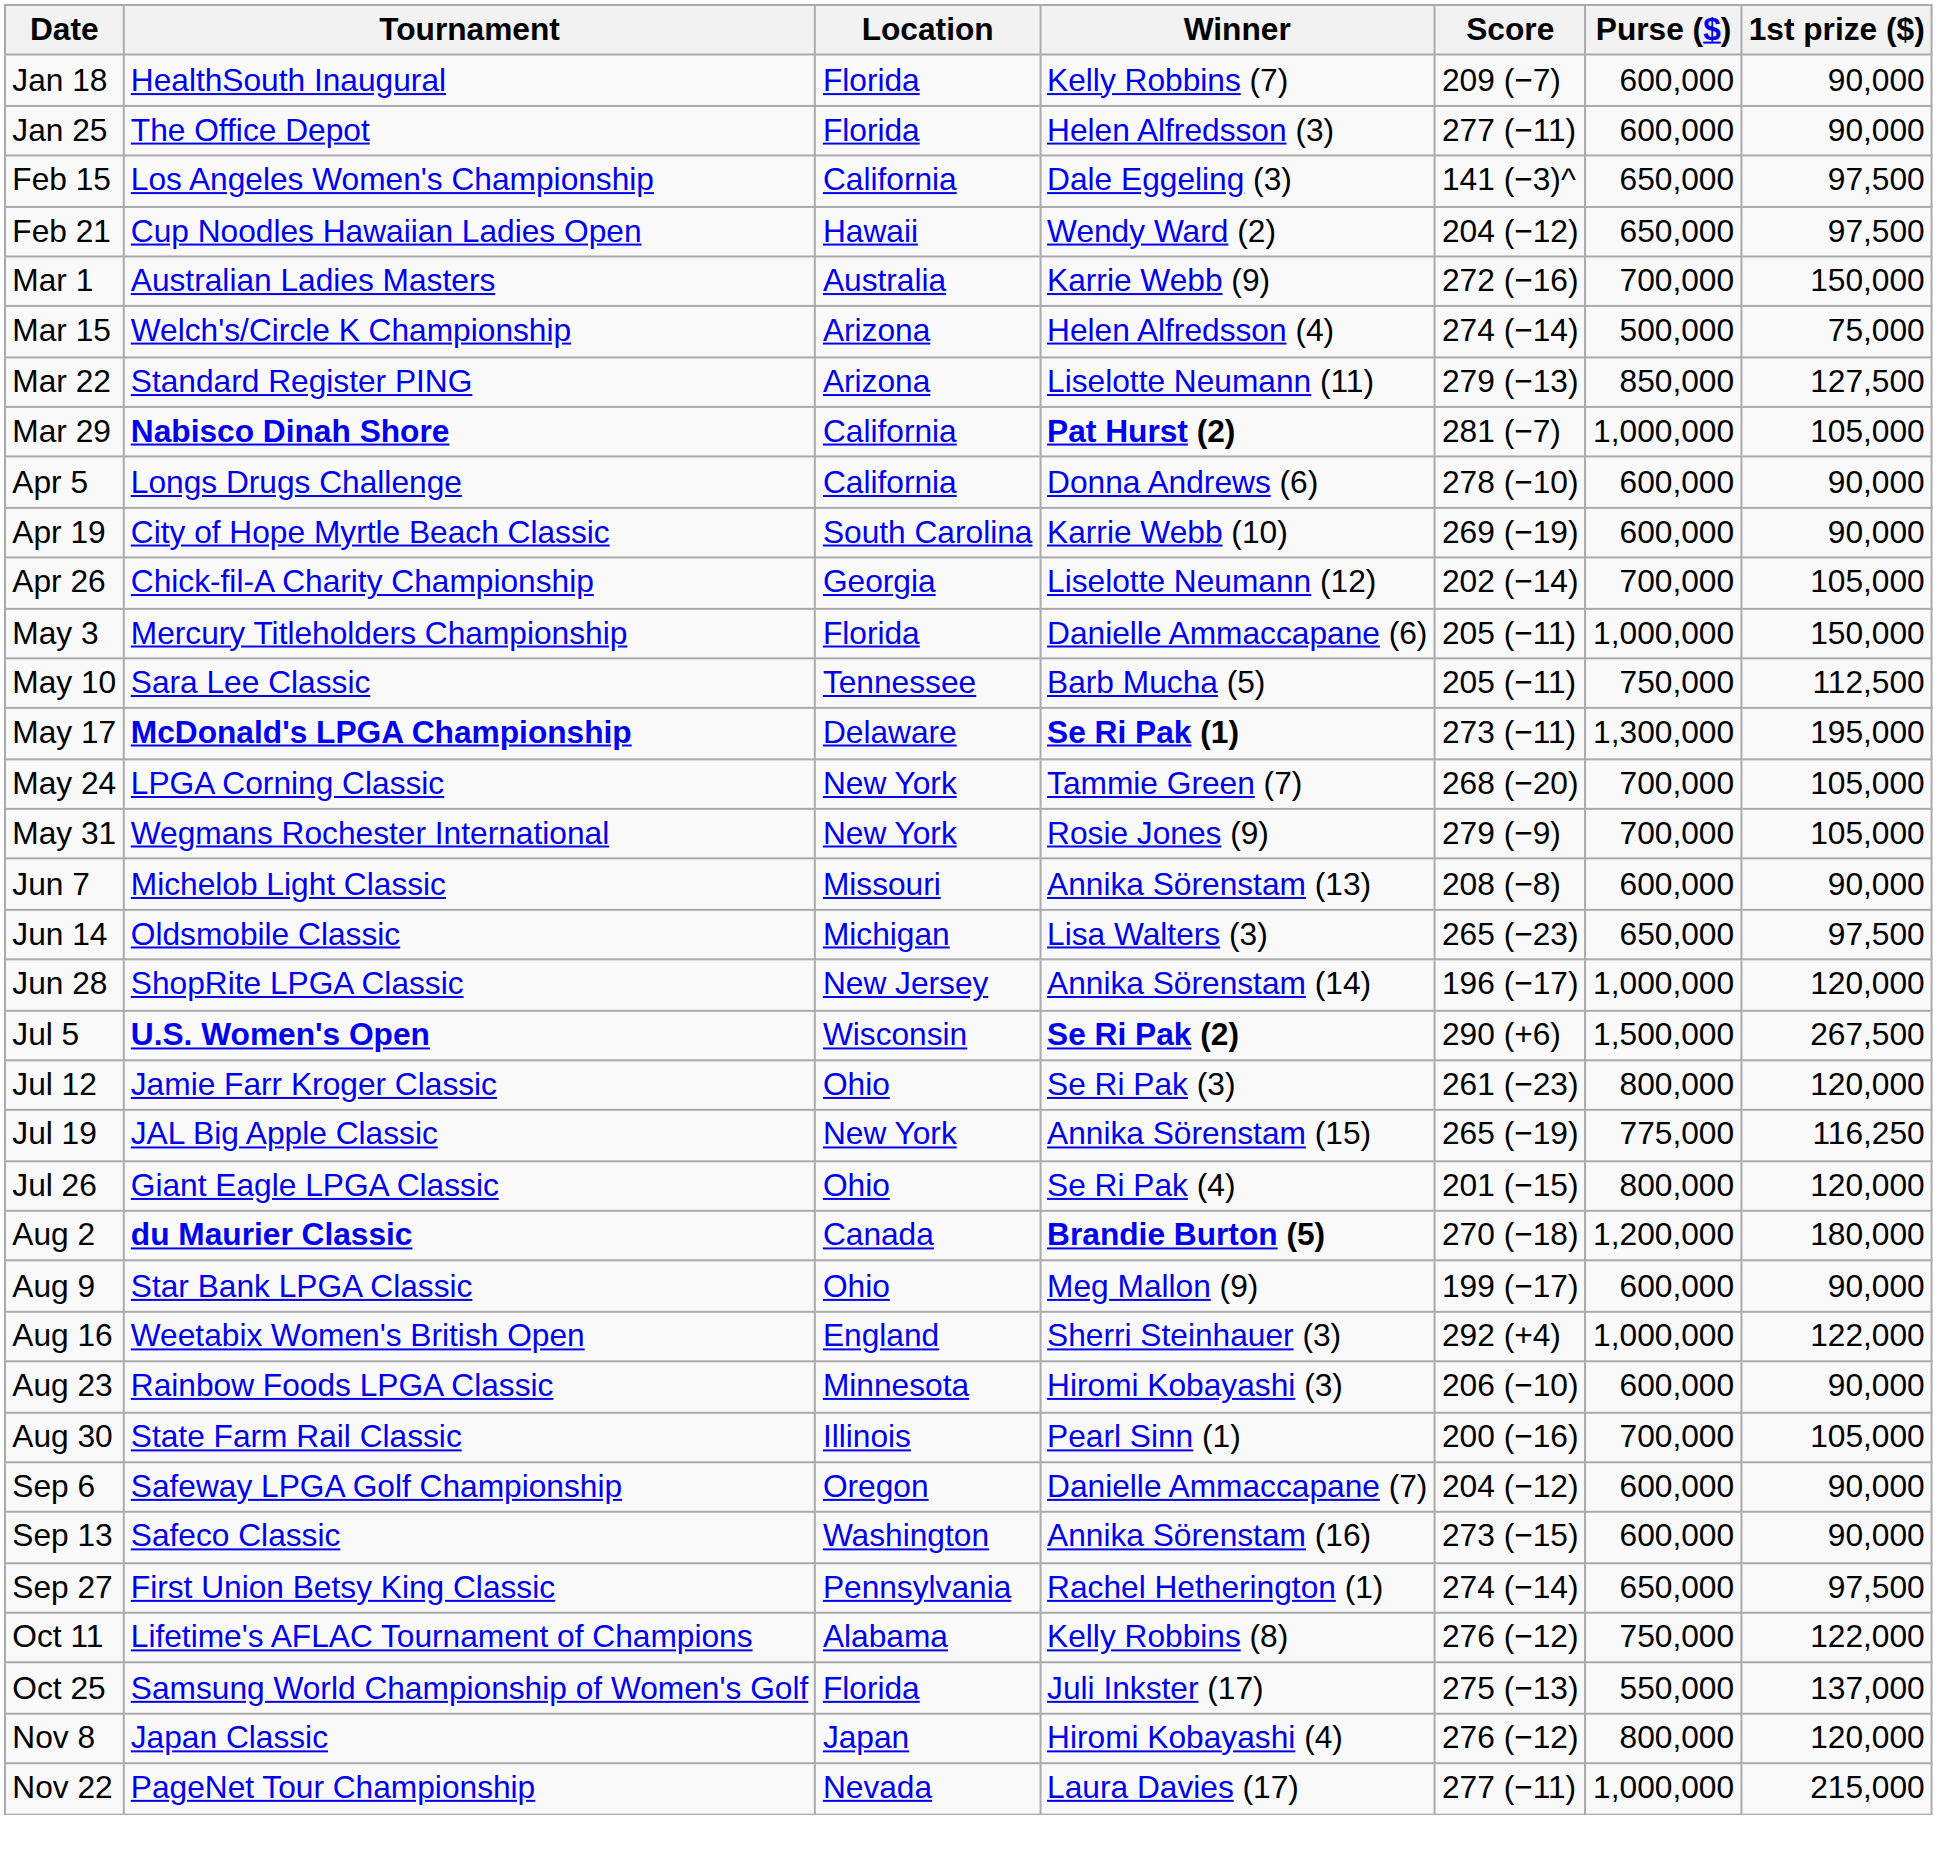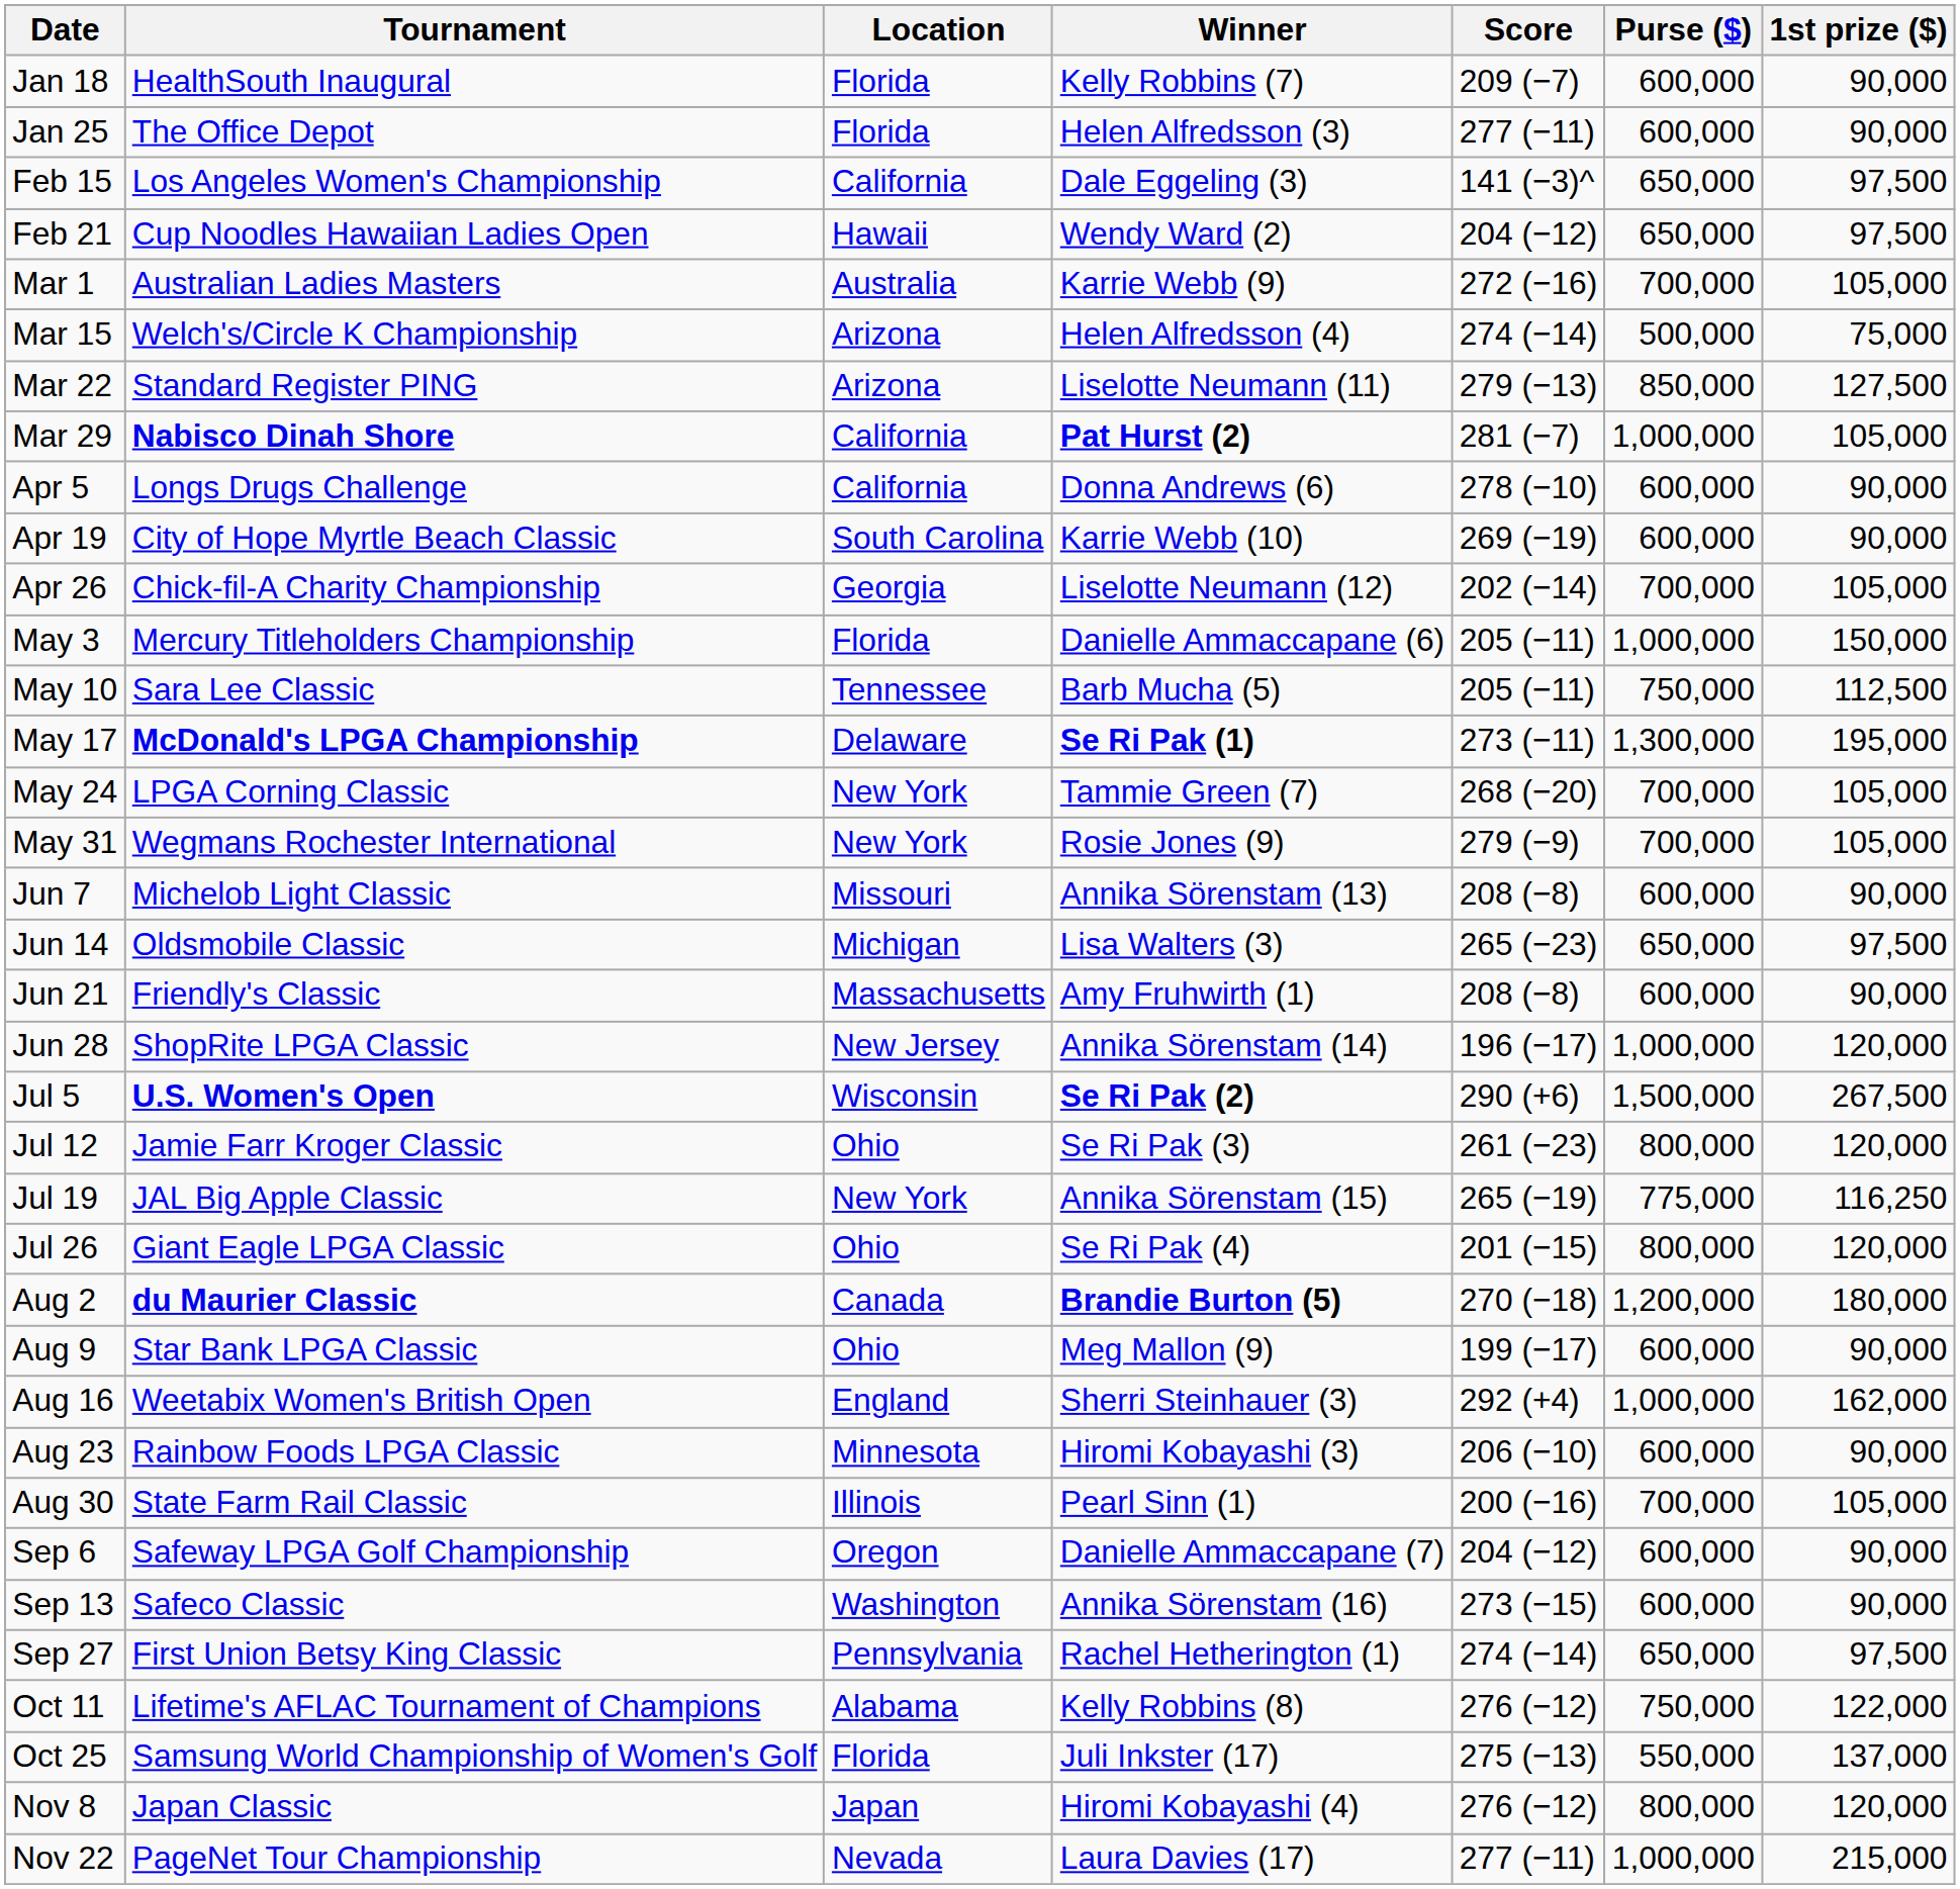 <table class=wikitable>
 <tr>
 <th>Date</th>
 <th>Tournament</th>
 <th>Location</th>
 <th>Winner</th>
 <th>Score</th>
 <th>Purse (<a href='#'>$</a>)</th>
 <th>1st prize ($)</th>
 </tr>
 <tr>
 <td>Jan 18</td>
 <td><a href='#'>HealthSouth Inaugural</a></td>
 <td><a href='#'>Florida</a></td>
 <td> <a href='#'>Kelly Robbins</a> (7)</td>
 <td>209 (−7)</td>
 <td align=right>600,000</td>
 <td align=right>90,000</td>
 </tr>
 <tr>
 <td>Jan 25</td>
 <td><a href='#'>The Office Depot</a></td>
 <td><a href='#'>Florida</a></td>
 <td> <a href='#'>Helen Alfredsson</a> (3)</td>
 <td>277 (−11)</td>
 <td align=right>600,000</td>
 <td align=right>90,000</td>
 </tr>
 <tr>
 <td>Feb 15</td>
 <td><a href='#'>Los Angeles Women's Championship</a></td>
 <td><a href='#'>California</a></td>
 <td> <a href='#'>Dale Eggeling</a> (3)</td>
 <td>141 (−3)^</td>
 <td align=right>650,000</td>
 <td align=right>97,500</td>
 </tr>
 <tr>
 <td>Feb 21</td>
 <td><a href='#'>Cup Noodles Hawaiian Ladies Open</a></td>
 <td><a href='#'>Hawaii</a></td>
 <td> <a href='#'>Wendy Ward</a> (2)</td>
 <td>204 (−12)</td>
 <td align=right>650,000</td>
 <td align=right>97,500</td>
 </tr>
 <tr>
 <td>Mar 1</td>
 <td><a href='#'>Australian Ladies Masters</a></td>
 <td><a href='#'>Australia</a></td>
 <td> <a href='#'>Karrie Webb</a> (9)</td>
 <td>272 (−16)</td>
 <td align=right>700,000</td>
-<td align=right>150,000</td>
+<td align=right>105,000</td>
 </tr>
 <tr>
 <td>Mar 15</td>
 <td><a href='#'>Welch's/Circle K Championship</a></td>
 <td><a href='#'>Arizona</a></td>
 <td> <a href='#'>Helen Alfredsson</a> (4)</td>
 <td>274 (−14)</td>
 <td align=right>500,000</td>
 <td align=right>75,000</td>
 </tr>
 <tr>
 <td>Mar 22</td>
 <td><a href='#'>Standard Register PING</a></td>
 <td><a href='#'>Arizona</a></td>
 <td> <a href='#'>Liselotte Neumann</a> (11)</td>
 <td>279 (−13)</td>
 <td align=right>850,000</td>
 <td align=right>127,500</td>
 </tr>
 <tr>
 <td>Mar 29</td>
 <td><strong><a href='#'>Nabisco Dinah Shore</a></strong></td>
 <td><a href='#'>California</a></td>
 <td> <strong><a href='#'>Pat Hurst</a> (2)</strong></td>
 <td>281 (−7)</td>
 <td align=right>1,000,000</td>
 <td align=right>105,000</td>
 </tr>
 <tr>
 <td>Apr 5</td>
 <td><a href='#'>Longs Drugs Challenge</a></td>
 <td><a href='#'>California</a></td>
 <td> <a href='#'>Donna Andrews</a> (6)</td>
 <td>278 (−10)</td>
 <td align=right>600,000</td>
 <td align=right>90,000</td>
 </tr>
 <tr>
 <td>Apr 19</td>
 <td><a href='#'>City of Hope Myrtle Beach Classic</a></td>
 <td><a href='#'>South Carolina</a></td>
 <td> <a href='#'>Karrie Webb</a> (10)</td>
 <td>269 (−19)</td>
 <td align=right>600,000</td>
 <td align=right>90,000</td>
 </tr>
 <tr>
 <td>Apr 26</td>
 <td><a href='#'>Chick-fil-A Charity Championship</a></td>
 <td><a href='#'>Georgia</a></td>
 <td> <a href='#'>Liselotte Neumann</a> (12)</td>
 <td>202 (−14)</td>
 <td align=right>700,000</td>
 <td align=right>105,000</td>
 </tr>
 <tr>
 <td>May 3</td>
 <td><a href='#'>Mercury Titleholders Championship</a></td>
 <td><a href='#'>Florida</a></td>
 <td> <a href='#'>Danielle Ammaccapane</a> (6)</td>
 <td>205 (−11)</td>
 <td align=right>1,000,000</td>
 <td align=right>150,000</td>
 </tr>
 <tr>
 <td>May 10</td>
 <td><a href='#'>Sara Lee Classic</a></td>
 <td><a href='#'>Tennessee</a></td>
 <td> <a href='#'>Barb Mucha</a> (5)</td>
 <td>205 (−11)</td>
 <td align=right>750,000</td>
 <td align=right>112,500</td>
 </tr>
 <tr>
 <td>May 17</td>
 <td><strong><a href='#'>McDonald's LPGA Championship</a></strong></td>
 <td><a href='#'>Delaware</a></td>
 <td> <strong><a href='#'>Se Ri Pak</a> (1)</strong></td>
 <td>273 (−11)</td>
 <td align=right>1,300,000</td>
 <td align=right>195,000</td>
 </tr>
 <tr>
 <td>May 24</td>
 <td><a href='#'>LPGA Corning Classic</a></td>
 <td><a href='#'>New York</a></td>
 <td> <a href='#'>Tammie Green</a> (7)</td>
 <td>268 (−20)</td>
 <td align=right>700,000</td>
 <td align=right>105,000</td>
 </tr>
 <tr>
 <td>May 31</td>
 <td><a href='#'>Wegmans Rochester International</a></td>
 <td><a href='#'>New York</a></td>
 <td> <a href='#'>Rosie Jones</a> (9)</td>
 <td>279 (−9)</td>
 <td align=right>700,000</td>
 <td align=right>105,000</td>
 </tr>
 <tr>
 <td>Jun 7</td>
 <td><a href='#'>Michelob Light Classic</a></td>
 <td><a href='#'>Missouri</a></td>
 <td> <a href='#'>Annika Sörenstam</a> (13)</td>
 <td>208 (−8)</td>
 <td align=right>600,000</td>
 <td align=right>90,000</td>
 </tr>
 <tr>
 <td>Jun 14</td>
 <td><a href='#'>Oldsmobile Classic</a></td>
 <td><a href='#'>Michigan</a></td>
 <td> <a href='#'>Lisa Walters</a> (3)</td>
 <td>265 (−23)</td>
 <td align=right>650,000</td>
 <td align=right>97,500</td>
 </tr>
 <tr>
+<td>Jun 21</td>
+<td><a href='#'>Friendly's Classic</a></td>
+<td><a href='#'>Massachusetts</a></td>
+<td> <a href='#'>Amy Fruhwirth</a> (1)</td>
+<td>208 (−8)</td>
+<td align=right>600,000</td>
+<td align=right>90,000</td>
+</tr>
+<tr>
 <td>Jun 28</td>
 <td><a href='#'>ShopRite LPGA Classic</a></td>
 <td><a href='#'>New Jersey</a></td>
 <td> <a href='#'>Annika Sörenstam</a> (14)</td>
 <td>196 (−17)</td>
 <td align=right>1,000,000</td>
 <td align=right>120,000</td>
 </tr>
 <tr>
 <td>Jul 5</td>
 <td><strong><a href='#'>U.S. Women's Open</a></strong></td>
 <td><a href='#'>Wisconsin</a></td>
 <td> <strong><a href='#'>Se Ri Pak</a> (2)</strong></td>
 <td>290 (+6)</td>
 <td align=right>1,500,000</td>
 <td align=right>267,500</td>
 </tr>
 <tr>
 <td>Jul 12</td>
 <td><a href='#'>Jamie Farr Kroger Classic</a></td>
 <td><a href='#'>Ohio</a></td>
 <td> <a href='#'>Se Ri Pak</a> (3)</td>
 <td>261 (−23)</td>
 <td align=right>800,000</td>
 <td align=right>120,000</td>
 </tr>
 <tr>
 <td>Jul 19</td>
 <td><a href='#'>JAL Big Apple Classic</a></td>
 <td><a href='#'>New York</a></td>
 <td> <a href='#'>Annika Sörenstam</a> (15)</td>
 <td>265 (−19)</td>
 <td align=right>775,000</td>
 <td align=right>116,250</td>
 </tr>
 <tr>
 <td>Jul 26</td>
 <td><a href='#'>Giant Eagle LPGA Classic</a></td>
 <td><a href='#'>Ohio</a></td>
 <td> <a href='#'>Se Ri Pak</a> (4)</td>
 <td>201 (−15)</td>
 <td align=right>800,000</td>
 <td align=right>120,000</td>
 </tr>
 <tr>
 <td>Aug 2</td>
 <td><strong><a href='#'>du Maurier Classic</a></strong></td>
 <td><a href='#'>Canada</a></td>
 <td> <strong><a href='#'>Brandie Burton</a> (5)</strong></td>
 <td>270 (−18)</td>
 <td align=right>1,200,000</td>
 <td align=right>180,000</td>
 </tr>
 <tr>
 <td>Aug 9</td>
 <td><a href='#'>Star Bank LPGA Classic</a></td>
 <td><a href='#'>Ohio</a></td>
 <td> <a href='#'>Meg Mallon</a> (9)</td>
 <td>199 (−17)</td>
 <td align=right>600,000</td>
 <td align=right>90,000</td>
 </tr>
 <tr>
 <td>Aug 16</td>
 <td><a href='#'>Weetabix Women's British Open</a></td>
 <td><a href='#'>England</a></td>
 <td> <a href='#'>Sherri Steinhauer</a> (3)</td>
 <td>292 (+4)</td>
 <td align=right>1,000,000</td>
-<td align=right>122,000</td>
+<td align=right>162,000</td>
 </tr>
 <tr>
 <td>Aug 23</td>
 <td><a href='#'>Rainbow Foods LPGA Classic</a></td>
 <td><a href='#'>Minnesota</a></td>
 <td> <a href='#'>Hiromi Kobayashi</a> (3)</td>
 <td>206 (−10)</td>
 <td align=right>600,000</td>
 <td align=right>90,000</td>
 </tr>
 <tr>
 <td>Aug 30</td>
 <td><a href='#'>State Farm Rail Classic</a></td>
 <td><a href='#'>Illinois</a></td>
 <td> <a href='#'>Pearl Sinn</a> (1)</td>
 <td>200 (−16)</td>
 <td align=right>700,000</td>
 <td align=right>105,000</td>
 </tr>
 <tr>
 <td>Sep 6</td>
 <td><a href='#'>Safeway LPGA Golf Championship</a></td>
 <td><a href='#'>Oregon</a></td>
 <td> <a href='#'>Danielle Ammaccapane</a> (7)</td>
 <td>204 (−12)</td>
 <td align=right>600,000</td>
 <td align=right>90,000</td>
 </tr>
 <tr>
 <td>Sep 13</td>
 <td><a href='#'>Safeco Classic</a></td>
 <td><a href='#'>Washington</a></td>
 <td> <a href='#'>Annika Sörenstam</a> (16)</td>
 <td>273 (−15)</td>
 <td align=right>600,000</td>
 <td align=right>90,000</td>
 </tr>
 <tr>
 <td>Sep 27</td>
 <td><a href='#'>First Union Betsy King Classic</a></td>
 <td><a href='#'>Pennsylvania</a></td>
 <td> <a href='#'>Rachel Hetherington</a> (1)</td>
 <td>274 (−14)</td>
 <td align=right>650,000</td>
 <td align=right>97,500</td>
 </tr>
 <tr>
 <td>Oct 11</td>
 <td><a href='#'>Lifetime's AFLAC Tournament of Champions</a></td>
 <td><a href='#'>Alabama</a></td>
 <td> <a href='#'>Kelly Robbins</a> (8)</td>
 <td>276 (−12)</td>
 <td align=right>750,000</td>
 <td align=right>122,000</td>
 </tr>
 <tr>
 <td>Oct 25</td>
 <td><a href='#'>Samsung World Championship of Women's Golf</a></td>
 <td><a href='#'>Florida</a></td>
 <td> <a href='#'>Juli Inkster</a> (17)</td>
 <td>275 (−13)</td>
 <td align=right>550,000</td>
 <td align=right>137,000</td>
 </tr>
 <tr>
 <td>Nov 8</td>
 <td><a href='#'>Japan Classic</a></td>
 <td><a href='#'>Japan</a></td>
 <td> <a href='#'>Hiromi Kobayashi</a> (4)</td>
 <td>276 (−12)</td>
 <td align=right>800,000</td>
 <td align=right>120,000</td>
 </tr>
 <tr>
 <td>Nov 22</td>
 <td><a href='#'>PageNet Tour Championship</a></td>
 <td><a href='#'>Nevada</a></td>
 <td> <a href='#'>Laura Davies</a> (17)</td>
 <td>277 (−11)</td>
 <td align=right>1,000,000</td>
 <td align=right>215,000</td>
 </tr>
 </table>
